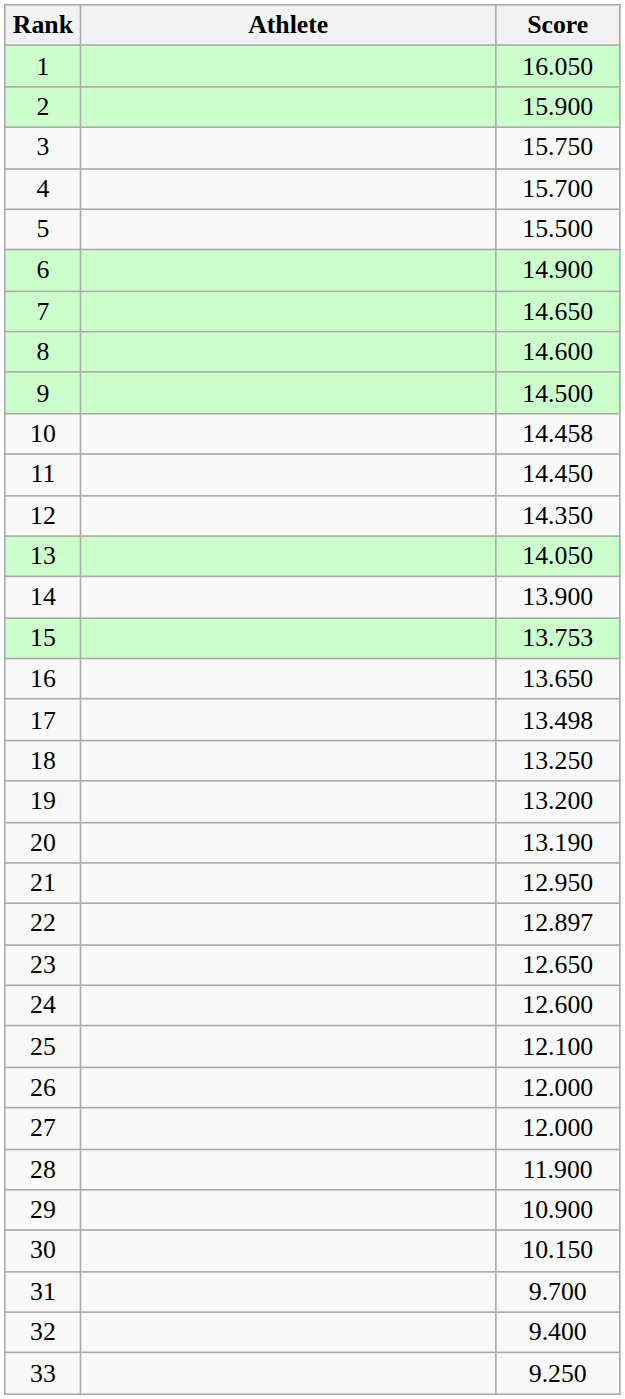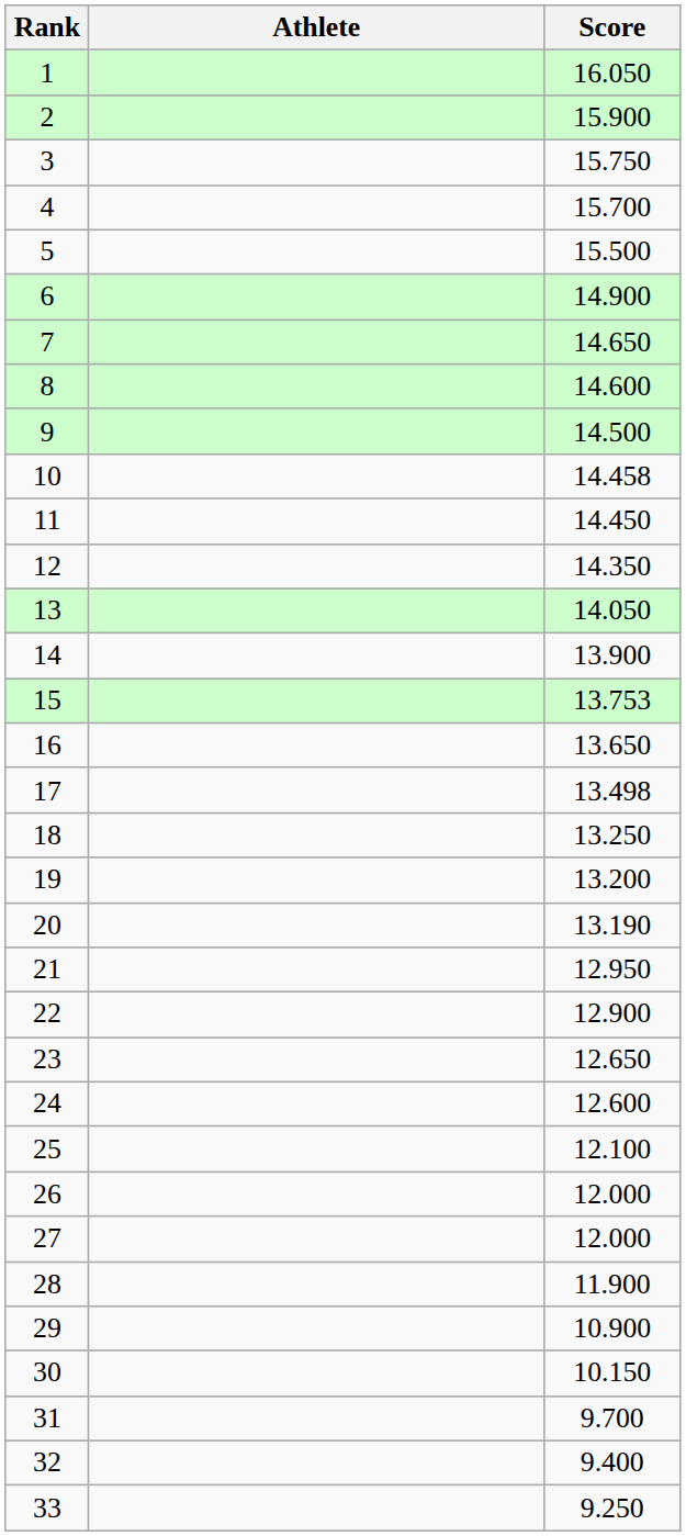 <table class=wikitable style="text-align:center">
 <tr>
 <th width=40>Rank</th>
 <th width=250>Athlete</th>
 <th width=70>Score</th>
 </tr>
 <tr bgcolor="ccffcc">
 <td>1</td>
 <td align=left></td>
 <td>16.050</td>
 </tr>
 <tr bgcolor="ccffcc">
 <td>2</td>
 <td align=left></td>
 <td>15.900</td>
 </tr>
 <tr>
 <td>3</td>
 <td align=left></td>
 <td>15.750</td>
 </tr>
 <tr>
 <td>4</td>
 <td align=left></td>
 <td>15.700</td>
 </tr>
 <tr>
 <td>5</td>
 <td align=left></td>
 <td>15.500</td>
 </tr>
 <tr bgcolor="ccffcc">
 <td>6</td>
 <td align=left></td>
 <td>14.900</td>
 </tr>
 <tr bgcolor="ccffcc">
 <td>7</td>
 <td align=left></td>
 <td>14.650</td>
 </tr>
 <tr bgcolor="ccffcc">
 <td>8</td>
 <td align=left></td>
 <td>14.600</td>
 </tr>
 <tr bgcolor="ccffcc">
 <td>9</td>
 <td align=left></td>
 <td>14.500</td>
 </tr>
 <tr>
 <td>10</td>
 <td align=left></td>
 <td>14.458</td>
 </tr>
 <tr>
 <td>11</td>
 <td align=left></td>
 <td>14.450</td>
 </tr>
 <tr>
 <td>12</td>
 <td align=left></td>
 <td>14.350</td>
 </tr>
 <tr bgcolor="ccffcc">
 <td>13</td>
 <td align=left></td>
 <td>14.050</td>
 </tr>
 <tr>
 <td>14</td>
 <td align=left></td>
 <td>13.900</td>
 </tr>
 <tr bgcolor="ccffcc">
 <td>15</td>
 <td align=left></td>
 <td>13.753</td>
 </tr>
 <tr>
 <td>16</td>
 <td align=left></td>
 <td>13.650</td>
 </tr>
 <tr>
 <td>17</td>
 <td align=left></td>
 <td>13.498</td>
 </tr>
 <tr>
 <td>18</td>
 <td align=left></td>
 <td>13.250</td>
 </tr>
 <tr>
 <td>19</td>
 <td align=left></td>
 <td>13.200</td>
 </tr>
 <tr>
 <td>20</td>
 <td align=left></td>
 <td>13.190</td>
 </tr>
 <tr>
 <td>21</td>
 <td align=left></td>
 <td>12.950</td>
 </tr>
 <tr>
 <td>22</td>
 <td align=left></td>
-<td>12.897</td>
+<td>12.900</td>
 </tr>
 <tr>
 <td>23</td>
 <td align=left></td>
 <td>12.650</td>
 </tr>
 <tr>
 <td>24</td>
 <td align=left></td>
 <td>12.600</td>
 </tr>
 <tr>
 <td>25</td>
 <td align=left></td>
 <td>12.100</td>
 </tr>
 <tr>
 <td>26</td>
 <td align=left></td>
 <td>12.000</td>
 </tr>
 <tr>
 <td>27</td>
 <td align=left></td>
 <td>12.000</td>
 </tr>
 <tr>
 <td>28</td>
 <td align=left></td>
 <td>11.900</td>
 </tr>
 <tr>
 <td>29</td>
 <td align=left></td>
 <td>10.900</td>
 </tr>
 <tr>
 <td>30</td>
 <td align=left></td>
 <td>10.150</td>
 </tr>
 <tr>
 <td>31</td>
 <td align=left></td>
 <td>9.700</td>
 </tr>
 <tr>
 <td>32</td>
 <td align=left></td>
 <td>9.400</td>
 </tr>
 <tr>
 <td>33</td>
 <td align=left></td>
 <td>9.250</td>
 </tr>
 </table>
